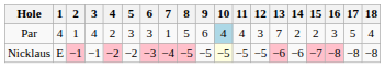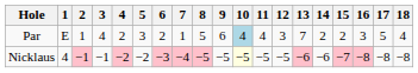 <table class="wikitable" style="text-align:center">
 <tr>
 <th>Hole</th>
 <th>1</th>
 <th>2</th>
 <th>3</th>
 <th>4</th>
 <th>5</th>
 <th>6</th>
 <th>7</th>
 <th>8</th>
 <th>9</th>
 <th>10</th>
 <th>11</th>
 <th>12</th>
 <th>13</th>
 <th>14</th>
 <th>15</th>
 <th>16</th>
 <th>17</th>
 <th>18</th>
 </tr>
 <tr>
 <td>Par</td>
-<td>4</td>
+<td>E</td>
 <td>1</td>
 <td>4</td>
 <td>2</td>
 <td>3</td>
-<td>3</td>
+<td>2</td>
 <td>1</td>
 <td>5</td>
 <td>6</td>
 <td style="background: lightblue;">4</td>
 <td>4</td>
 <td>3</td>
 <td>7</td>
 <td>2</td>
 <td>2</td>
 <td>3</td>
 <td>5</td>
 <td>4</td>
 </tr>
 <tr>
 <td align=left> Nicklaus</td>
-<td>E</td>
+<td>4</td>
 <td style="background: Pink;">−1</td>
 <td>−1</td>
 <td style="background: Pink;">−2</td>
 <td>−2</td>
 <td style="background: Pink;">−3</td>
 <td style="background: Pink;">−4</td>
 <td style="background: Pink;">−5</td>
 <td>−5</td>
 <td style="background: lightyellow;">−5</td>
 <td>−5</td>
 <td>−5</td>
 <td style="background: Pink;">−6</td>
 <td>−6</td>
 <td style="background: Pink;">−7</td>
 <td style="background: Pink;">−8</td>
 <td>−8</td>
 <td>−8</td>
 </tr>
 </table>
